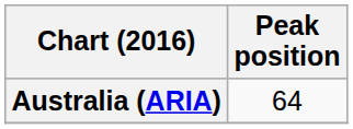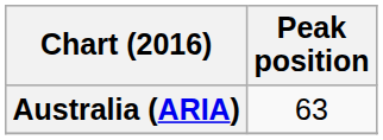 <table class="wikitable sortable plainrowheaders" style="text-align:center">
 <tr>
 <th scope="col">Chart (2016)</th>
 <th scope="col">Peak<br>position</th>
 </tr>
 <tr>
 <th scope="row">Australia (<a href='#'>ARIA</a>)</th>
-<td>64</td>
+<td>63</td>
 </tr>
 <tr>
 </tr>
 <tr>
 </tr>
 <tr>
 </tr>
 <tr>
 </tr>
 <tr>
 </tr>
 <tr>
 </tr>
 <tr>
 </tr>
 <tr>
 </tr>
 <tr>
 </tr>
 </table>
